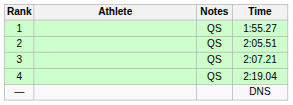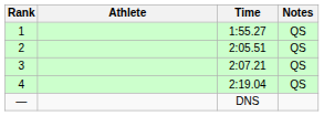 <table class=wikitable style="text-align:center">
 <tr>
 <th width=40>Rank</th>
 <th width=250>Athlete</th>
+<th width=80>Time</th>
 <th width=50>Notes</th>
-<th width=80>Time</th>
 </tr>
 <tr bgcolor="ccffcc">
 <td>1</td>
 <td align=left></td>
+<td>1:55.27</td>
 <td>QS</td>
-<td>1:55.27</td>
 </tr>
 <tr bgcolor="ccffcc">
 <td>2</td>
 <td align=left></td>
+<td>2:05.51</td>
 <td>QS</td>
-<td>2:05.51</td>
 </tr>
 <tr bgcolor="ccffcc">
 <td>3</td>
 <td align=left></td>
+<td>2:07.21</td>
 <td>QS</td>
-<td>2:07.21</td>
 </tr>
 <tr bgcolor="ccffcc">
 <td>4</td>
 <td align=left></td>
+<td>2:19.04</td>
 <td>QS</td>
-<td>2:19.04</td>
 </tr>
 <tr>
 <td>—</td>
 <td align=left></td>
+<td>DNS</td>
 <td></td>
-<td>DNS</td>
 </tr>
 </table>
